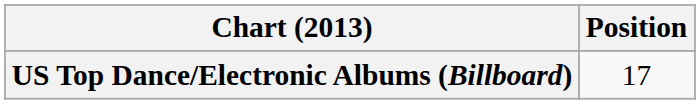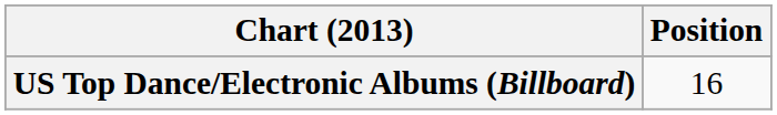 <table class="wikitable plainrowheaders" style="text-align:center">
 <tr>
 <th scope="col">Chart (2013)</th>
 <th scope="col">Position</th>
 </tr>
 <tr>
 <th scope="row">US Top Dance/Electronic Albums (<em>Billboard</em>)</th>
-<td>17</td>
+<td>16</td>
 </tr>
 </table>
